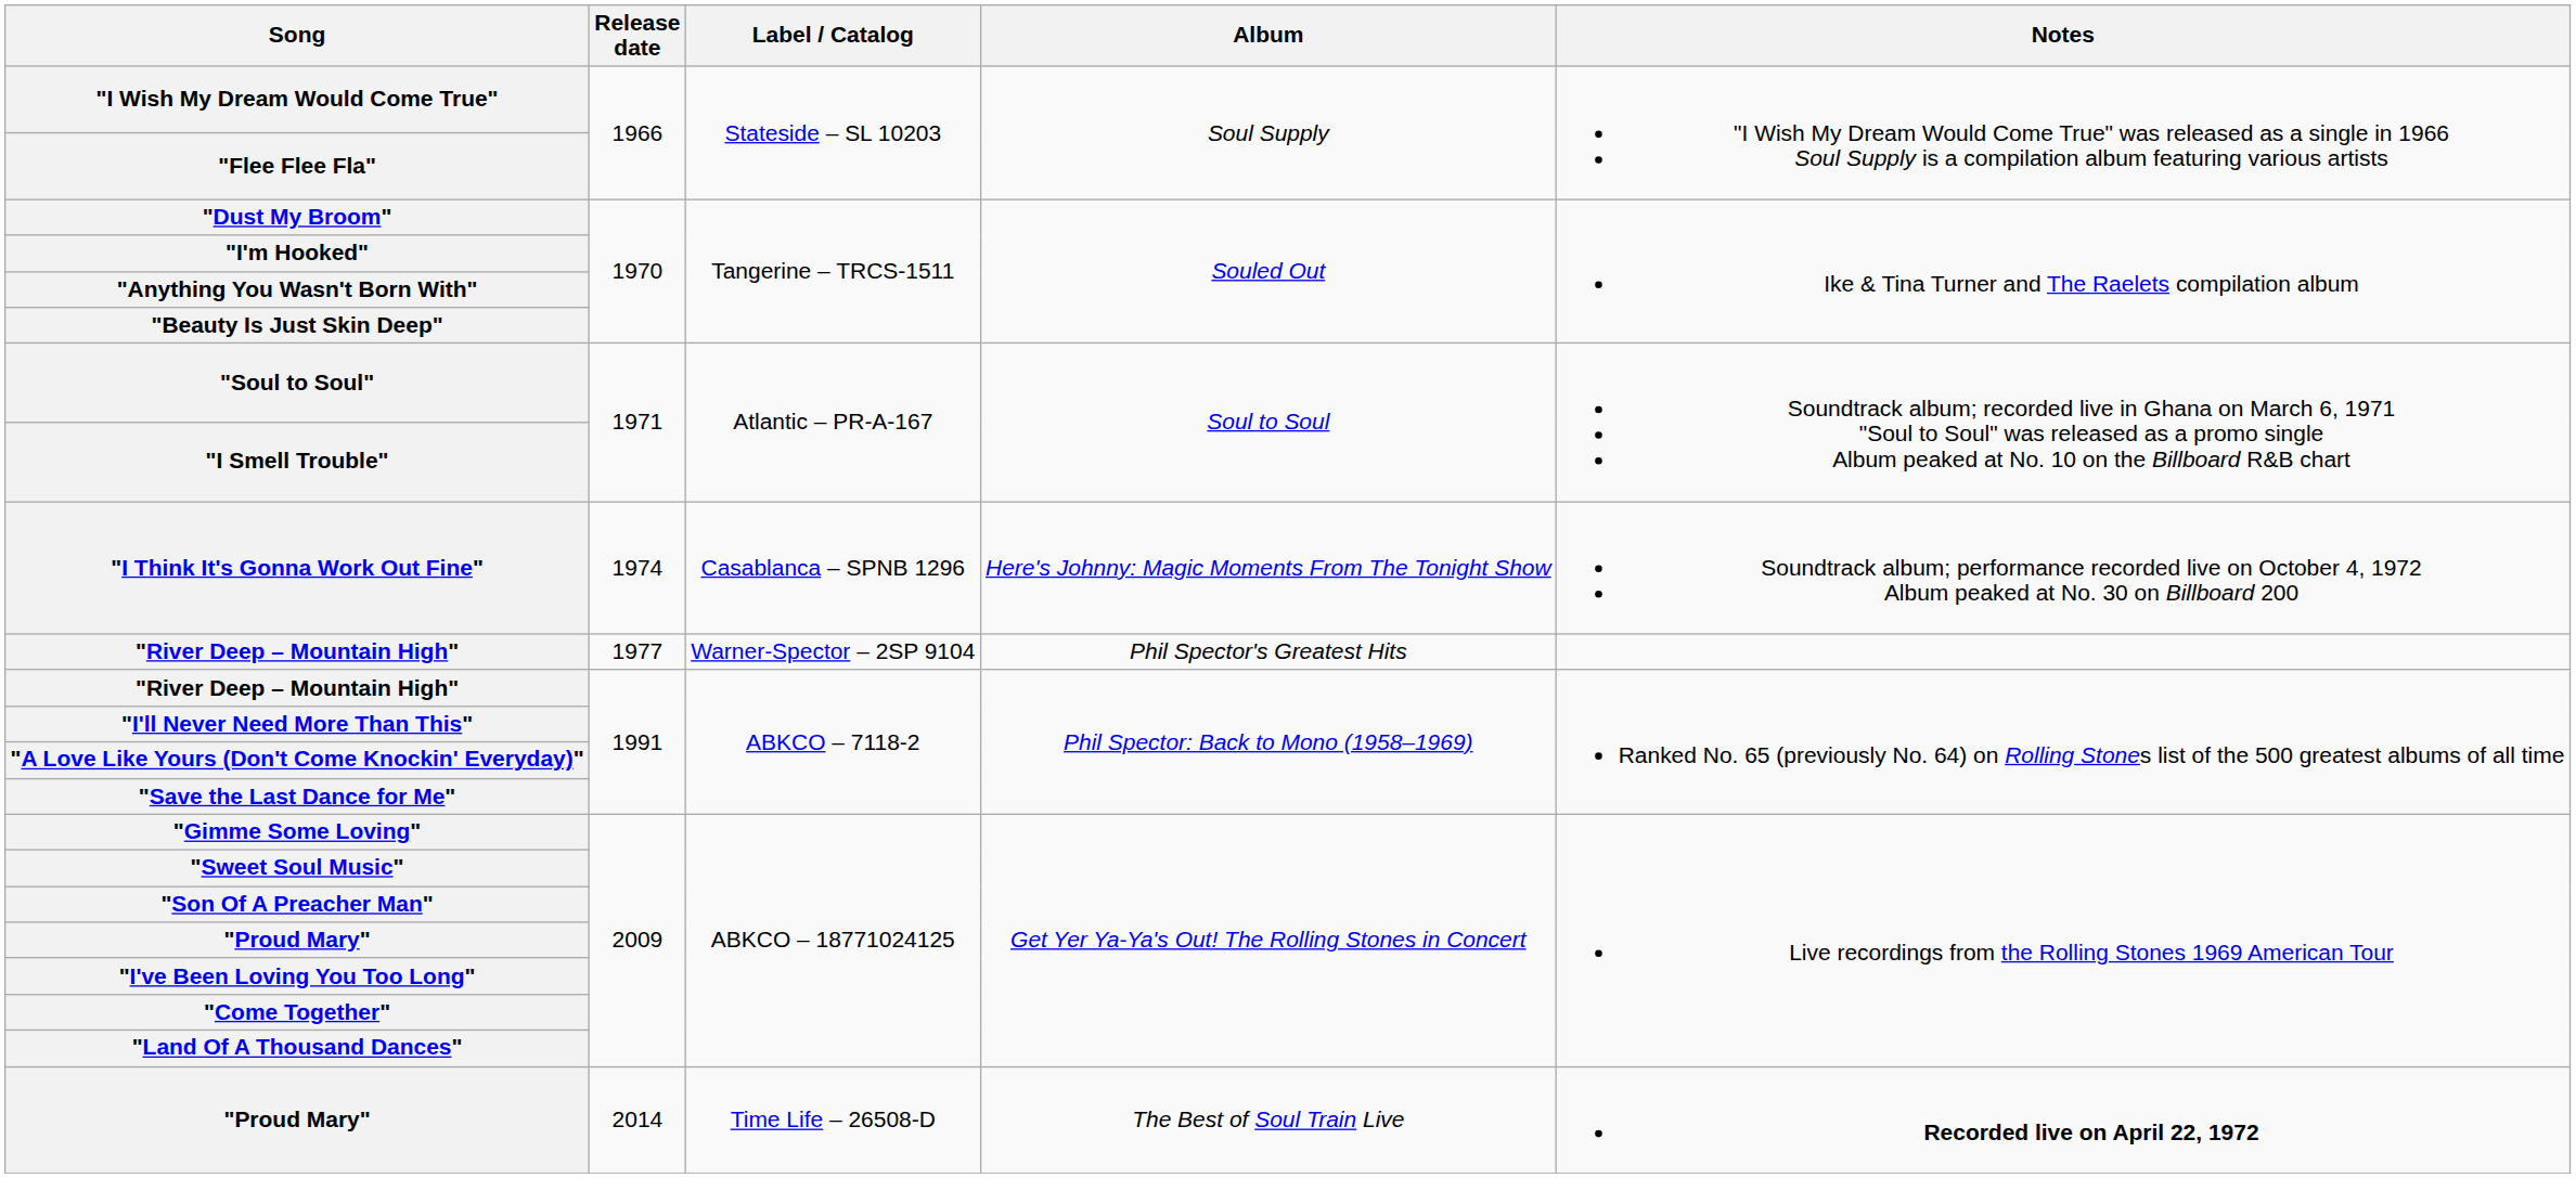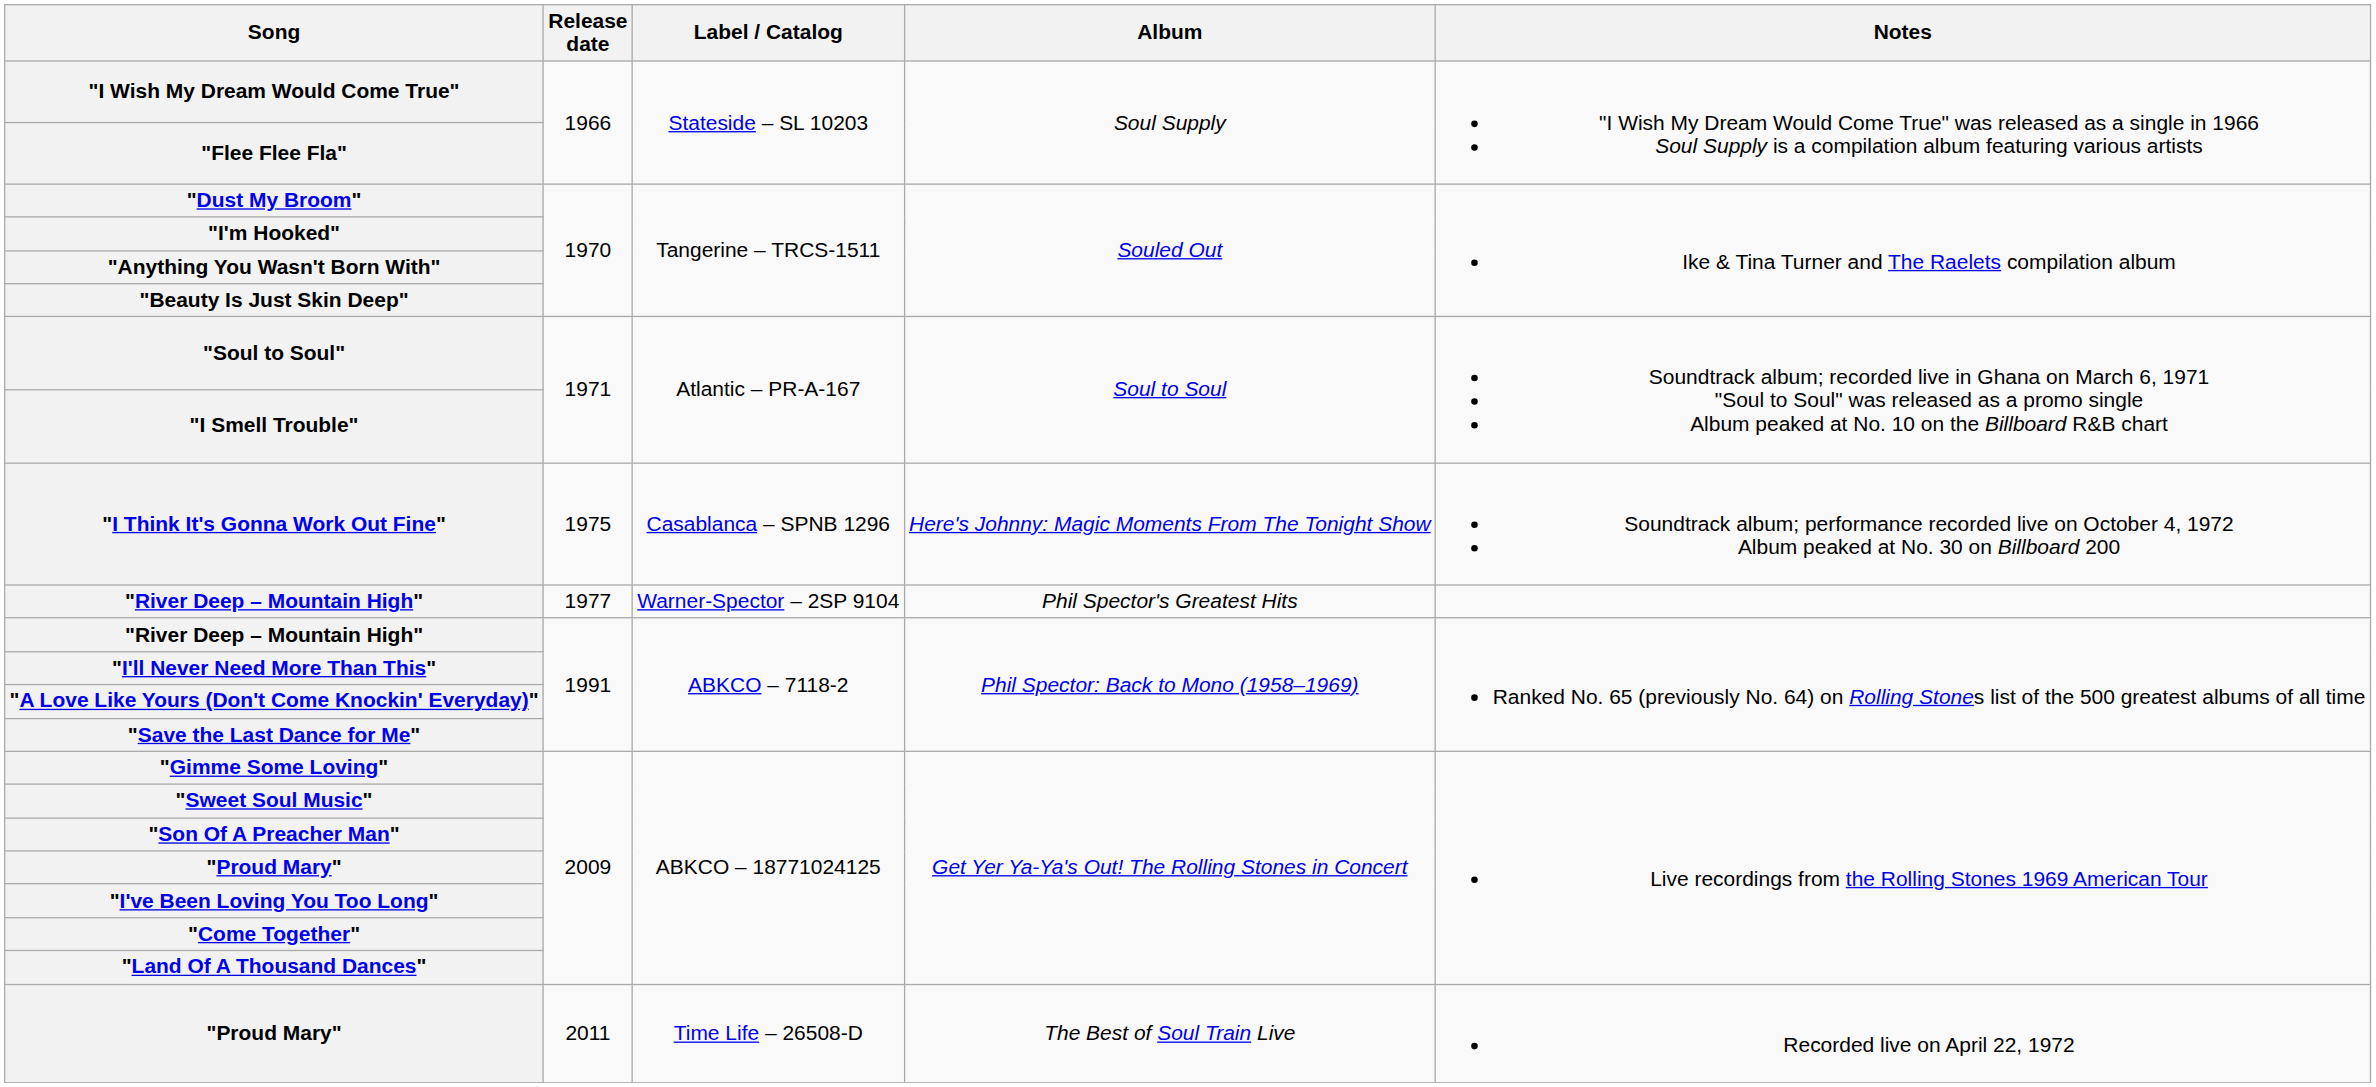 <table class="wikitable plainrowheaders" style="text-align:center;">
 <tr>
 <th scope="col">Song</th>
 <th scope="col">Release<br>date</th>
 <th scope="col">Label / Catalog</th>
 <th>Album</th>
 <th>Notes</th>
 </tr>
 <tr>
 <th scope="row">"I Wish My Dream Would Come True"</th>
 <td rowspan="2">1966</td>
 <td rowspan="2"><a href='#'>Stateside</a> – SL 10203</td>
 <td rowspan="2" align="center"><em>Soul Supply</em></td>
 <td rowspan="2"><br><ul><li>"I Wish My Dream Would Come True" was released as a single in 1966</li><li><em>Soul Supply</em> is a compilation album featuring various artists</li></ul></td>
 </tr>
 <tr>
 <th scope="row">"Flee Flee Fla"</th>
 </tr>
 <tr>
 <th scope="row">"<a href='#'>Dust My Broom</a>"</th>
 <td rowspan="4">1970</td>
 <td rowspan="4">Tangerine – TRCS-1511</td>
 <td rowspan="4"><em><a href='#'>Souled Out</a></em></td>
 <td rowspan="4"><br><ul><li>Ike & Tina Turner and <a href='#'>The Raelets</a> compilation album</li></ul></td>
 </tr>
 <tr>
 <th scope="row">"I'm Hooked"</th>
 </tr>
 <tr>
 <th scope="row">"Anything You Wasn't Born With"</th>
 </tr>
 <tr>
 <th scope="row">"Beauty Is Just Skin Deep"</th>
 </tr>
 <tr>
 <th scope="row">"Soul to Soul"</th>
 <td rowspan="2">1971</td>
 <td rowspan="2">Atlantic – PR-A-167</td>
 <td rowspan="2" align="center"><em><a href='#'>Soul to Soul</a></em></td>
 <td rowspan="2"><br><ul><li>Soundtrack album; recorded live in Ghana on March 6, 1971</li><li>"Soul to Soul" was released as a promo single</li><li>Album peaked at No. 10 on the <em>Billboard</em> R&B chart</li></ul></td>
 </tr>
 <tr>
 <th scope="row">"I Smell Trouble"</th>
 </tr>
 <tr>
 <th scope="row">"<a href='#'>I Think It's Gonna Work Out Fine</a>"</th>
-<td>1974</td>
+<td>1975</td>
 <td><a href='#'>Casablanca</a> – SPNB 1296</td>
 <td><em><a href='#'>Here's Johnny: Magic Moments From The Tonight Show</a></em></td>
 <td><br><ul><li>Soundtrack album; performance recorded live on October 4, 1972</li><li>Album peaked at No. 30 on <em>Billboard</em> 200</li></ul></td>
 </tr>
 <tr>
 <th scope="row">"<a href='#'>River Deep – Mountain High</a>"</th>
 <td>1977</td>
 <td><a href='#'>Warner-Spector</a> – 2SP 9104</td>
 <td align="center"><em>Phil Spector's Greatest Hits</em></td>
 <td></td>
 </tr>
 <tr>
 <th scope="row">"River Deep – Mountain High"</th>
 <td rowspan="4">1991</td>
 <td rowspan="4"><a href='#'>ABKCO</a> – 7118-2</td>
 <td rowspan="4"><a href='#'><em>Phil Spector: Back to Mono (1958–1969)</em></a></td>
 <td rowspan="4"><br><ul><li>Ranked No. 65 (previously No. 64) on <em><a href='#'>Rolling Stone</a></em>s list of the 500 greatest albums of all time</li></ul></td>
 </tr>
 <tr>
 <th scope="row">"<a href='#'>I'll Never Need More Than This</a>"</th>
 </tr>
 <tr>
 <th scope="row">"<a href='#'>A Love Like Yours (Don't Come Knockin' Everyday)</a>"</th>
 </tr>
 <tr>
 <th scope="row">"<a href='#'>Save the Last Dance for Me</a>"</th>
 </tr>
 <tr>
 <th scope="row">"<a href='#'>Gimme Some Loving</a>"</th>
 <td rowspan="7">2009</td>
 <td rowspan="7">ABKCO – 18771024125</td>
 <td rowspan="7"><em><a href='#'>Get Yer Ya-Ya's Out! The Rolling Stones in Concert</a></em></td>
 <td rowspan="7"><br><ul><li>Live recordings from <a href='#'>the Rolling Stones 1969 American Tour</a></li></ul></td>
 </tr>
 <tr>
 <th scope="row">"<a href='#'>Sweet Soul Music</a>"</th>
 </tr>
 <tr>
 <th scope="row">"<a href='#'>Son Of A Preacher Man</a>"</th>
 </tr>
 <tr>
 <th scope="row">"<a href='#'>Proud Mary</a>"</th>
 </tr>
 <tr>
 <th scope="row">"<a href='#'>I've Been Loving You Too Long</a>"</th>
 </tr>
 <tr>
 <th scope="row">"<a href='#'>Come Together</a>"</th>
 </tr>
 <tr>
 <th scope="row">"<a href='#'>Land Of A Thousand Dances</a>"</th>
 </tr>
 <tr>
 <th scope="row">"Proud Mary"</th>
-<td>2014</td>
+<td>2011</td>
 <td><a href='#'>Time Life</a> – 26508-D</td>
 <td><em>The Best of <a href='#'>Soul Train</a> Live</em></td>
-<td><strong><br><ul><li>Recorded live on April 22, 1972</li></ul></strong></td>
+<td><br><ul><li>Recorded live on April 22, 1972</li></ul></td>
 </tr>
 </table>
